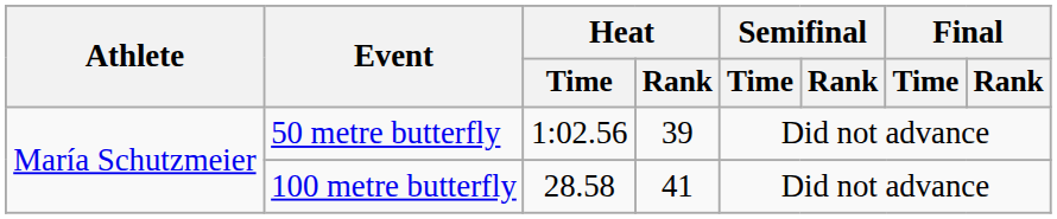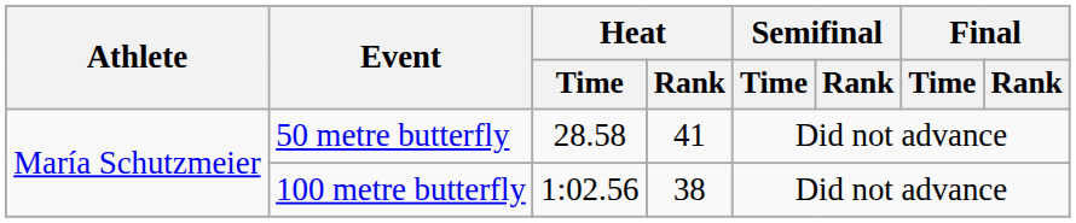 <table class="wikitable" style="text-align:center; font-size:90%">
 <tr>
 <th rowspan="2">Athlete</th>
 <th rowspan="2">Event</th>
 <th colspan="2">Heat</th>
 <th colspan="2">Semifinal</th>
 <th colspan="2">Final</th>
 </tr>
 <tr style="font-size:95%">
 <th>Time</th>
 <th>Rank</th>
 <th>Time</th>
 <th>Rank</th>
 <th>Time</th>
 <th>Rank</th>
 </tr>
 <tr>
 <td align=left rowspan=2><a href='#'>María Schutzmeier</a></td>
 <td align=left><a href='#'>50 metre butterfly</a></td>
-<td>1:02.56</td>
-<td>39</td>
+<td>28.58</td>
+<td>41</td>
 <td colspan=4>Did not advance</td>
 </tr>
 <tr>
 <td align=left><a href='#'>100 metre butterfly</a></td>
-<td>28.58</td>
-<td>41</td>
+<td>1:02.56</td>
+<td>38</td>
 <td colspan=4>Did not advance</td>
 </tr>
 </table>
